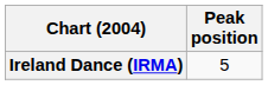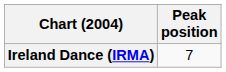 <table class="wikitable plainrowheaders" style="text-align:center">
 <tr>
 <th>Chart (2004)</th>
 <th>Peak<br>position</th>
 </tr>
 <tr>
 <th scope="row">Ireland Dance (<a href='#'>IRMA</a>)</th>
-<td>5</td>
+<td>7</td>
 </tr>
 </table>
